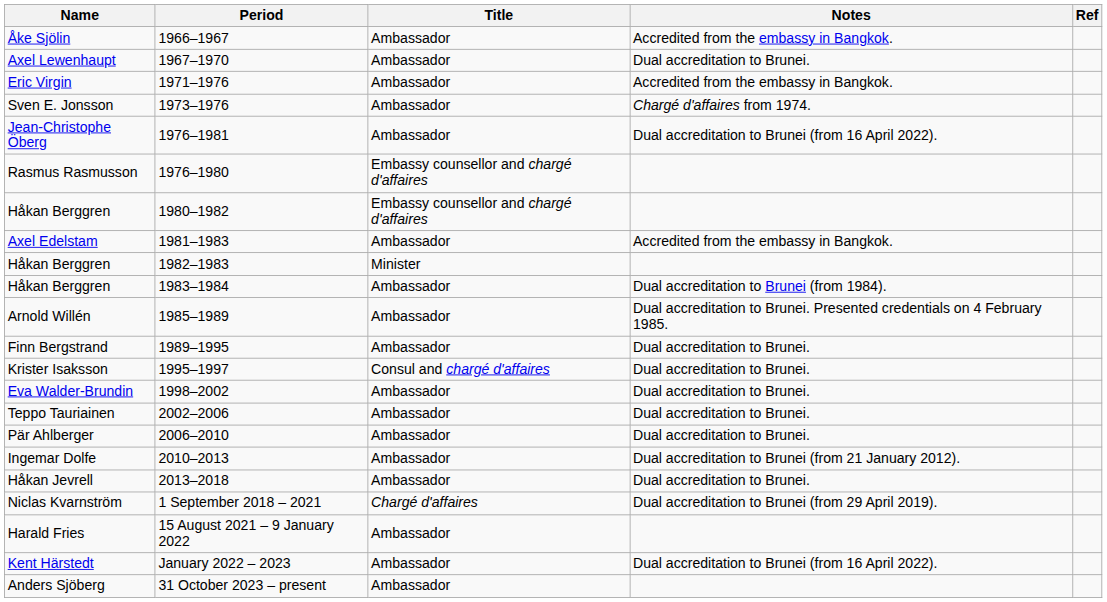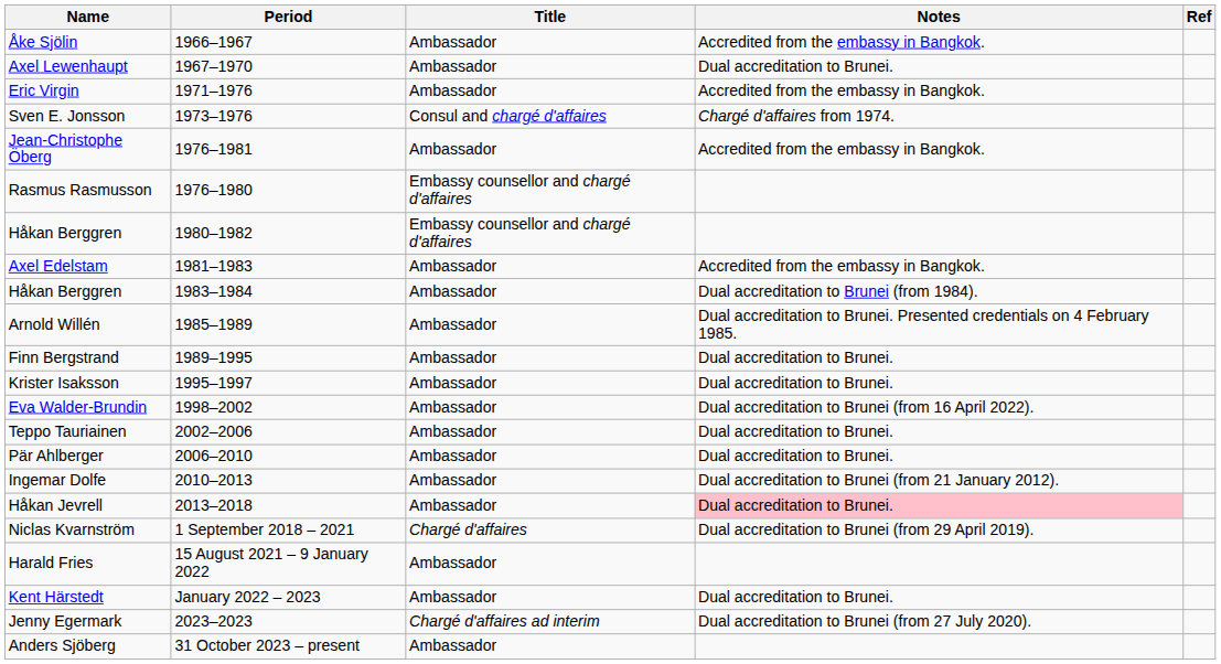 <table class="wikitable">
 <tr>
 <th>Name</th>
 <th>Period</th>
 <th>Title</th>
 <th>Notes</th>
 <th>Ref</th>
 </tr>
 <tr>
 <td><a href='#'>Åke Sjölin</a></td>
 <td>1966–1967</td>
 <td>Ambassador</td>
 <td>Accredited from the <a href='#'>embassy in Bangkok</a>.</td>
 <td></td>
 </tr>
 <tr>
 <td><a href='#'>Axel Lewenhaupt</a></td>
 <td>1967–1970</td>
 <td>Ambassador</td>
 <td>Dual accreditation to Brunei.</td>
 <td></td>
 </tr>
 <tr>
 <td><a href='#'>Eric Virgin</a></td>
 <td>1971–1976</td>
 <td>Ambassador</td>
 <td>Accredited from the embassy in Bangkok.</td>
 <td></td>
 </tr>
 <tr>
 <td>Sven E. Jonsson</td>
 <td>1973–1976</td>
-<td>Ambassador</td>
+<td>Consul and <em><a href='#'>chargé d'affaires</a></em></td>
 <td><em>Chargé d'affaires</em> from 1974.</td>
 <td></td>
 </tr>
 <tr>
 <td><a href='#'>Jean-Christophe Öberg</a></td>
 <td>1976–1981</td>
 <td>Ambassador</td>
-<td>Dual accreditation to Brunei (from 16 April 2022).</td>
+<td>Accredited from the embassy in Bangkok.</td>
 <td></td>
 </tr>
 <tr>
 <td>Rasmus Rasmusson</td>
 <td>1976–1980</td>
 <td>Embassy counsellor and <em>chargé d'affaires</em></td>
 <td></td>
 <td></td>
 </tr>
 <tr>
 <td>Håkan Berggren</td>
 <td>1980–1982</td>
 <td>Embassy counsellor and <em>chargé d'affaires</em></td>
 <td></td>
 <td></td>
 </tr>
 <tr>
 <td><a href='#'>Axel Edelstam</a></td>
 <td>1981–1983</td>
 <td>Ambassador</td>
 <td>Accredited from the embassy in Bangkok.</td>
-<td></td>
-</tr>
-<tr>
-<td>Håkan Berggren</td>
-<td>1982–1983</td>
-<td>Minister</td>
-<td></td>
 <td></td>
 </tr>
 <tr>
 <td>Håkan Berggren</td>
 <td>1983–1984</td>
 <td>Ambassador</td>
 <td>Dual accreditation to <a href='#'>Brunei</a> (from 1984).</td>
 <td></td>
 </tr>
 <tr>
 <td>Arnold Willén</td>
 <td>1985–1989</td>
 <td>Ambassador</td>
 <td>Dual accreditation to Brunei. Presented credentials on 4 February 1985.</td>
 <td></td>
 </tr>
 <tr>
 <td>Finn Bergstrand</td>
 <td>1989–1995</td>
 <td>Ambassador</td>
 <td>Dual accreditation to Brunei.</td>
 <td></td>
 </tr>
 <tr>
 <td>Krister Isaksson</td>
 <td>1995–1997</td>
-<td>Consul and <em><a href='#'>chargé d'affaires</a></em></td>
+<td>Ambassador</td>
 <td>Dual accreditation to Brunei.</td>
 <td></td>
 </tr>
 <tr>
 <td><a href='#'>Eva Walder-Brundin</a></td>
 <td>1998–2002</td>
 <td>Ambassador</td>
-<td>Dual accreditation to Brunei.</td>
+<td>Dual accreditation to Brunei (from 16 April 2022).</td>
 <td></td>
 </tr>
 <tr>
 <td>Teppo Tauriainen</td>
 <td>2002–2006</td>
 <td>Ambassador</td>
 <td>Dual accreditation to Brunei.</td>
 <td></td>
 </tr>
 <tr>
 <td>Pär Ahlberger</td>
 <td>2006–2010</td>
 <td>Ambassador</td>
 <td>Dual accreditation to Brunei.</td>
 <td></td>
 </tr>
 <tr>
 <td>Ingemar Dolfe</td>
 <td>2010–2013</td>
 <td>Ambassador</td>
 <td>Dual accreditation to Brunei (from 21 January 2012).</td>
 <td></td>
 </tr>
 <tr>
 <td>Håkan Jevrell</td>
 <td>2013–2018</td>
 <td>Ambassador</td>
-<td>Dual accreditation to Brunei.</td>
+<td style="background: pink;">Dual accreditation to Brunei.</td>
 <td></td>
 </tr>
 <tr>
 <td>Niclas Kvarnström</td>
 <td>1 September 2018 – 2021</td>
 <td><em>Chargé d'affaires</em></td>
 <td>Dual accreditation to Brunei (from 29 April 2019).</td>
 <td></td>
 </tr>
 <tr>
 <td>Harald Fries</td>
 <td>15 August 2021 – 9 January 2022</td>
 <td>Ambassador</td>
 <td></td>
 <td></td>
 </tr>
 <tr>
 <td><a href='#'>Kent Härstedt</a></td>
 <td>January 2022 – 2023</td>
 <td>Ambassador</td>
-<td>Dual accreditation to Brunei (from 16 April 2022).</td>
+<td>Dual accreditation to Brunei.</td>
+<td></td>
+</tr>
+<tr>
+<td>Jenny Egermark</td>
+<td>2023–2023</td>
+<td><em>Chargé d'affaires ad interim</em></td>
+<td>Dual accreditation to Brunei (from 27 July 2020).</td>
 <td></td>
 </tr>
 <tr>
 <td>Anders Sjöberg</td>
 <td>31 October 2023 – present</td>
 <td>Ambassador</td>
 <td></td>
 <td></td>
 </tr>
 </table>
